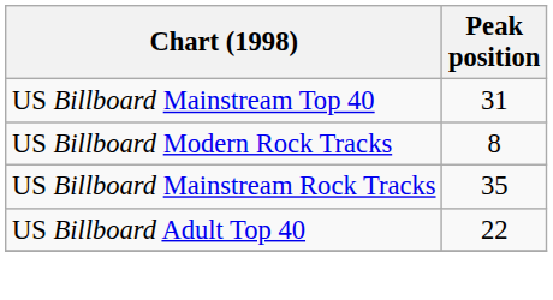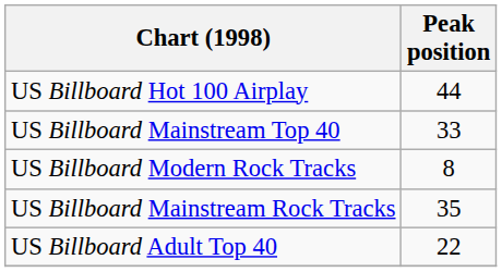 <table class="wikitable sortable">
 <tr>
 <th>Chart (1998)</th>
 <th>Peak<br>position</th>
 </tr>
 <tr>
+<td>US <em>Billboard</em> <a href='#'>Hot 100 Airplay</a></td>
+<td align="center">44</td>
+</tr>
+<tr>
 <td>US <em>Billboard</em> <a href='#'>Mainstream Top 40</a></td>
-<td align="center">31</td>
+<td align="center">33</td>
 </tr>
 <tr>
 <td>US <em>Billboard</em> <a href='#'>Modern Rock Tracks</a></td>
 <td align="center">8</td>
 </tr>
 <tr>
 <td>US <em>Billboard</em> <a href='#'>Mainstream Rock Tracks</a></td>
 <td align="center">35</td>
 </tr>
 <tr>
 <td>US <em>Billboard</em> <a href='#'>Adult Top 40</a></td>
 <td align="center">22</td>
 </tr>
 <tr>
 </tr>
 </table>
